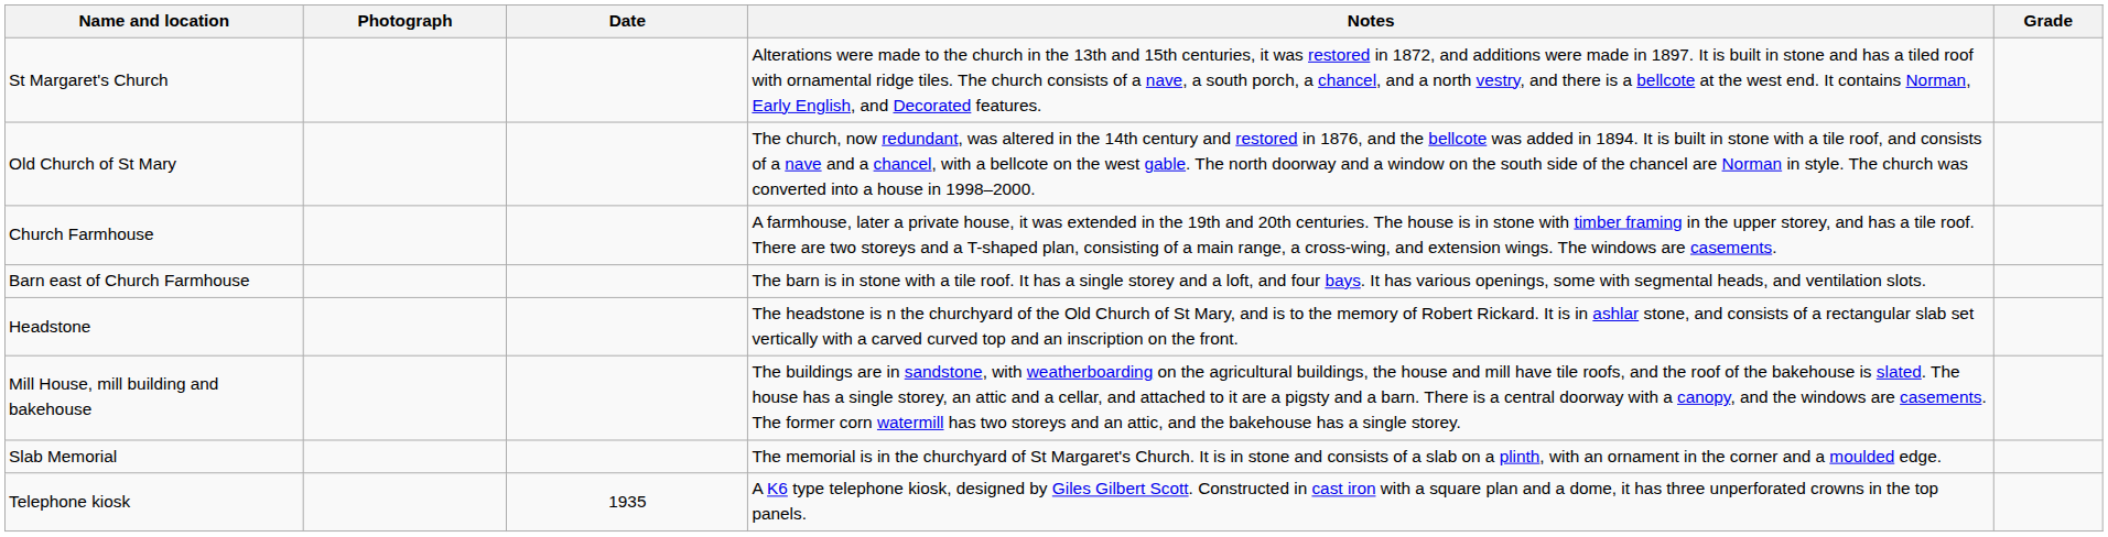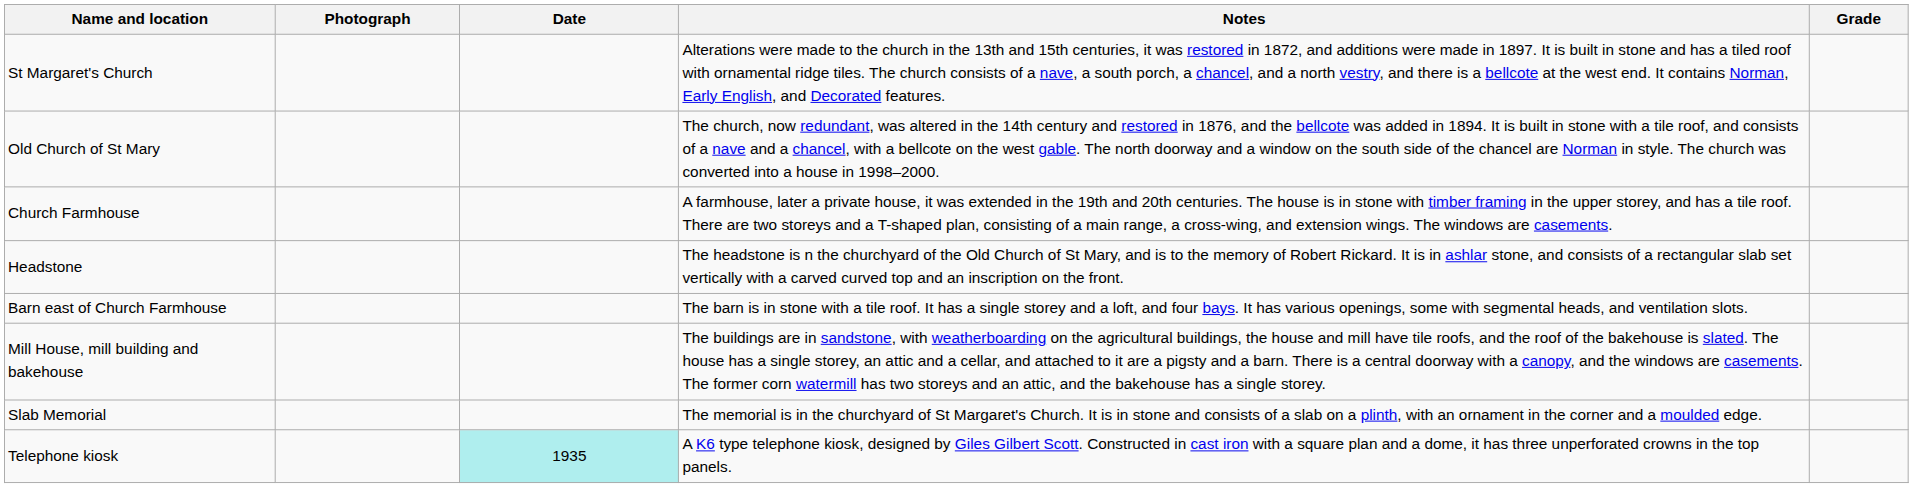 <table class="wikitable sortable plainrowheaders" style="width:100%; border:0; text-align:left; line-height:150%;">
 <tr>
 <th scope="col"  style="width:150px">Name and location</th>
 <th scope="col"  style="width:100px" class="unsortable">Photograph</th>
 <th scope="col"  style="width:120px">Date</th>
 <th scope="col"  style="width:650px" class="unsortable">Notes</th>
 <th scope="col"  style="width:50px">Grade</th>
 </tr>
 <tr>
 <td>St Margaret's Church<br><small></small></td>
 <td></td>
 <td align="center"></td>
 <td>Alterations were made to the church in the 13th and 15th centuries, it was <a href='#'>restored</a> in 1872, and additions were made in 1897.  It is built in stone and has a tiled roof with ornamental ridge tiles.  The church consists of a <a href='#'>nave</a>, a south porch, a <a href='#'>chancel</a>, and a north <a href='#'>vestry</a>, and there is a <a href='#'>bellcote</a> at the west end.  It contains <a href='#'>Norman</a>, <a href='#'>Early English</a>, and <a href='#'>Decorated</a> features.</td>
 <td align="center" ></td>
 </tr>
 <tr>
 <td>Old Church of St Mary<br><small></small></td>
 <td></td>
 <td align="center"></td>
 <td>The church, now <a href='#'>redundant</a>, was altered in the 14th century and <a href='#'>restored</a> in 1876, and the <a href='#'>bellcote</a> was added in 1894.  It is built in stone with a tile roof, and consists of a <a href='#'>nave</a> and a <a href='#'>chancel</a>, with a bellcote on the west <a href='#'>gable</a>.  The north doorway and a window on the south side of the chancel are <a href='#'>Norman</a> in style.  The church was converted into a house in 1998–2000.</td>
 <td align="center" ></td>
 </tr>
 <tr>
 <td>Church Farmhouse<br><small></small></td>
 <td></td>
 <td align="center"></td>
 <td>A farmhouse, later a private house, it was extended in the 19th and 20th centuries.  The house is in stone with <a href='#'>timber framing</a> in the upper storey, and has a tile roof.  There are two storeys and a T-shaped plan, consisting of a main range, a cross-wing, and extension wings.  The windows are <a href='#'>casements</a>.</td>
 <td align="center" ></td>
 </tr>
 <tr>
+<td>Headstone<br><small></small></td>
+<td></td>
+<td align="center"></td>
+<td>The headstone is n the churchyard of the Old Church of St Mary, and is to the memory of Robert Rickard.  It is in <a href='#'>ashlar</a> stone, and consists of a rectangular slab set vertically with a carved curved top and an inscription on the front.</td>
+<td align="center" ></td>
+</tr>
+<tr>
 <td>Barn east of Church Farmhouse<br><small></small></td>
 <td></td>
 <td align="center"></td>
 <td>The barn is in stone with a tile roof.  It has a single storey and a loft, and four <a href='#'>bays</a>.  It has various openings, some with segmental heads, and ventilation slots.</td>
-<td align="center" ></td>
-</tr>
-<tr>
-<td>Headstone<br><small></small></td>
-<td></td>
-<td align="center"></td>
-<td>The headstone is n the churchyard of the Old Church of St Mary, and is to the memory of Robert Rickard.  It is in <a href='#'>ashlar</a> stone, and consists of a rectangular slab set vertically with a carved curved top and an inscription on the front.</td>
 <td align="center" ></td>
 </tr>
 <tr>
 <td>Mill House, mill building and bakehouse<br><small></small></td>
 <td></td>
 <td align="center"></td>
 <td>The buildings are in <a href='#'>sandstone</a>, with <a href='#'>weatherboarding</a> on the agricultural buildings, the house and mill have tile roofs, and the roof of the bakehouse is <a href='#'>slated</a>.  The house has a single storey, an attic and a cellar, and attached to it are a pigsty and a barn.  There is a central doorway with a <a href='#'>canopy</a>, and the windows are <a href='#'>casements</a>.  The former corn <a href='#'>watermill</a> has two storeys and an attic, and the bakehouse has a single storey.</td>
 <td align="center" ></td>
 </tr>
 <tr>
 <td>Slab Memorial<br><small></small></td>
 <td></td>
 <td align="center"></td>
 <td>The memorial is in the churchyard of St Margaret's Church.  It is in stone and consists of a slab on a <a href='#'>plinth</a>, with an ornament in the corner and a <a href='#'>moulded</a> edge.</td>
 <td align="center" ></td>
 </tr>
 <tr>
 <td>Telephone kiosk<br><small></small></td>
 <td></td>
-<td align="center">1935</td>
+<td align="center" style="background: paleturquoise;">1935</td>
 <td>A <a href='#'>K6</a> type telephone kiosk, designed by <a href='#'>Giles Gilbert Scott</a>.  Constructed in <a href='#'>cast iron</a> with a square plan and a dome, it has three unperforated crowns in the top panels.</td>
 <td align="center" ></td>
 </tr>
 <tr>
 </tr>
 </table>
